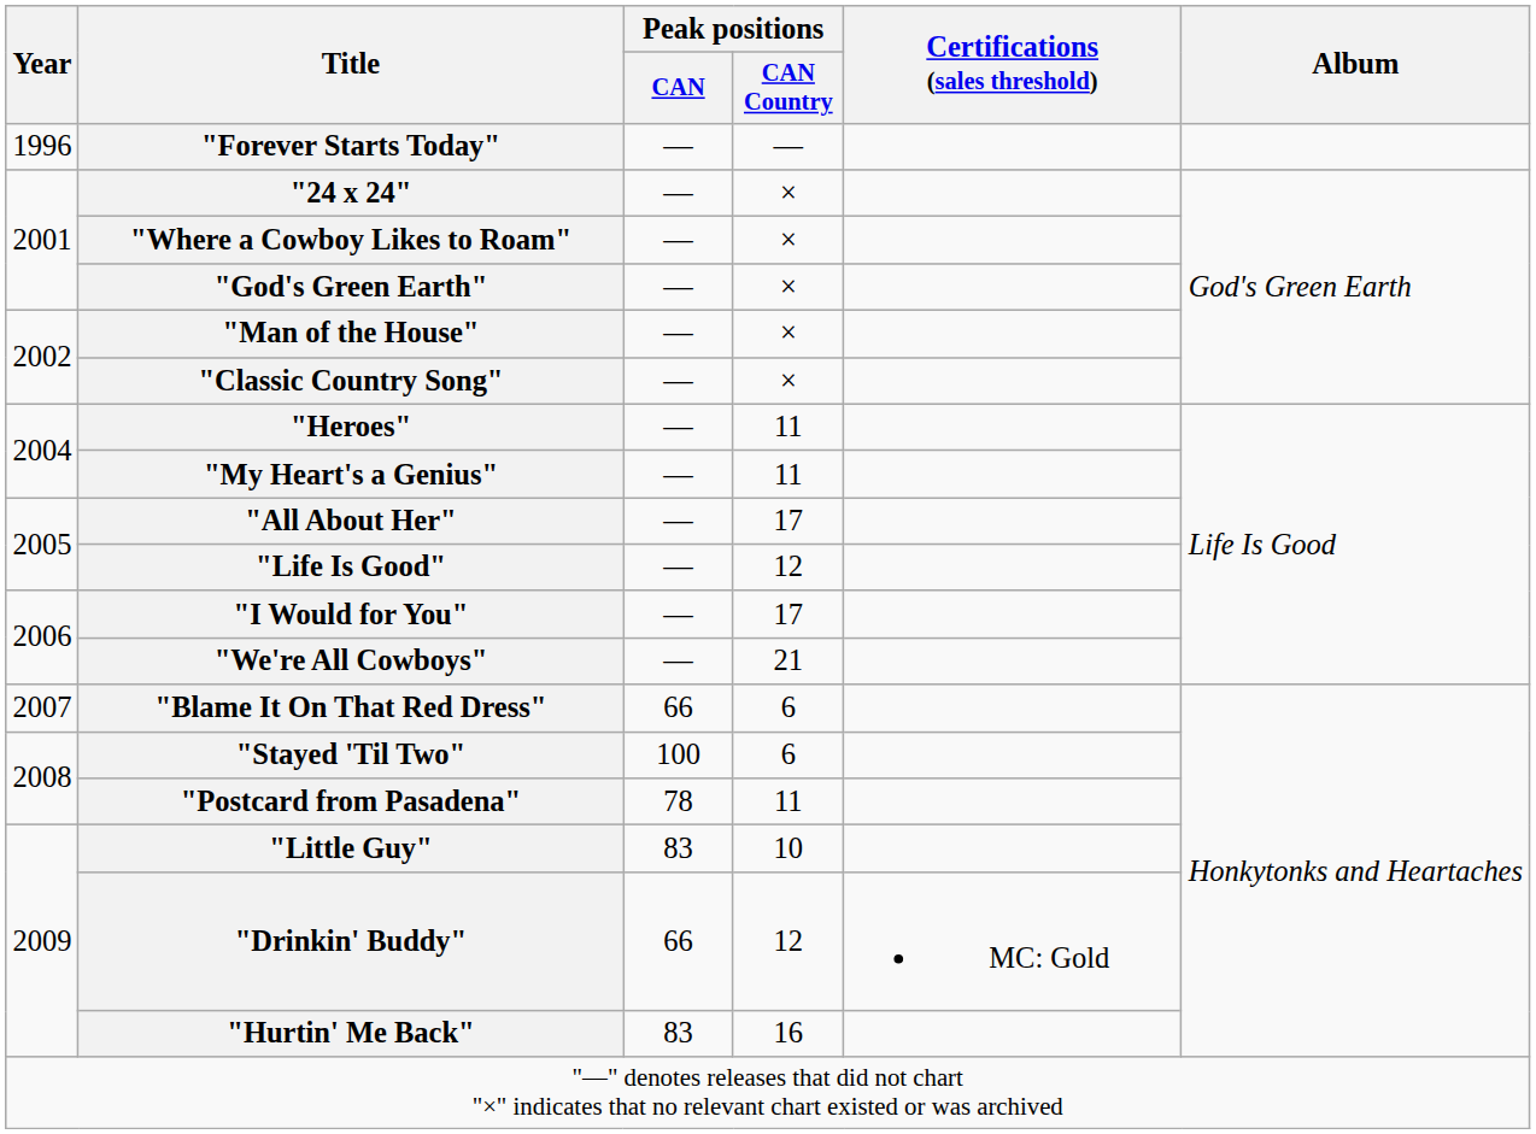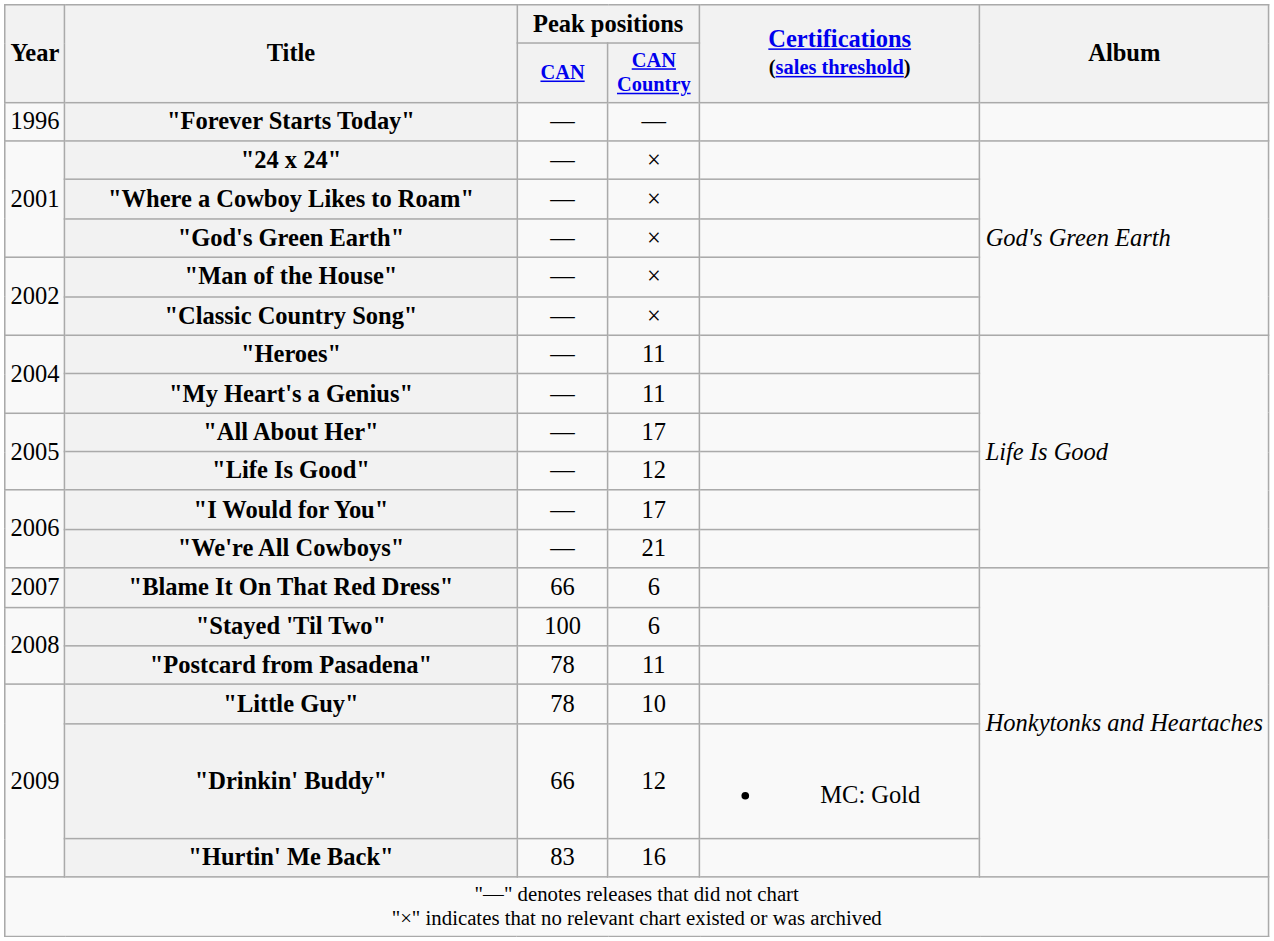 <table class="wikitable plainrowheaders" style="text-align:center;">
 <tr>
 <th rowspan="2">Year</th>
 <th rowspan="2" style="width:18em;">Title</th>
 <th colspan="2">Peak positions</th>
 <th rowspan="2" style="width:11em;"><a href='#'>Certifications</a><br><small>(<a href='#'>sales threshold</a>)</small></th>
 <th rowspan="2">Album</th>
 </tr>
 <tr style="font-size:smaller;">
 <th style="width:4em;"><a href='#'>CAN</a><br></th>
 <th style="width:4em;"><a href='#'>CAN Country</a><br></th>
 </tr>
 <tr>
 <td>1996</td>
 <th scope="row">"Forever Starts Today"</th>
 <td>—</td>
 <td>—</td>
 <td></td>
 <td></td>
 </tr>
 <tr>
 <td rowspan="3">2001</td>
 <th scope="row">"24 x 24"</th>
 <td>—</td>
 <td>×</td>
 <td></td>
 <td align="left" rowspan="5"><em>God's Green Earth</em></td>
 </tr>
 <tr>
 <th scope="row">"Where a Cowboy Likes to Roam"</th>
 <td>—</td>
 <td>×</td>
 <td></td>
 </tr>
 <tr>
 <th scope="row">"God's Green Earth"</th>
 <td>—</td>
 <td>×</td>
 <td></td>
 </tr>
 <tr>
 <td rowspan="2">2002</td>
 <th scope="row">"Man of the House"</th>
 <td>—</td>
 <td>×</td>
 <td></td>
 </tr>
 <tr>
 <th scope="row">"Classic Country Song"</th>
 <td>—</td>
 <td>×</td>
 <td></td>
 </tr>
 <tr>
 <td rowspan="2">2004</td>
 <th scope="row">"Heroes"</th>
 <td>—</td>
 <td>11</td>
 <td></td>
 <td align="left" rowspan="6"><em>Life Is Good</em></td>
 </tr>
 <tr>
 <th scope="row">"My Heart's a Genius"</th>
 <td>—</td>
 <td>11</td>
 <td></td>
 </tr>
 <tr>
 <td rowspan="2">2005</td>
 <th scope="row">"All About Her"</th>
 <td>—</td>
 <td>17</td>
 <td></td>
 </tr>
 <tr>
 <th scope="row">"Life Is Good"</th>
 <td>—</td>
 <td>12</td>
 <td></td>
 </tr>
 <tr>
 <td rowspan="2">2006</td>
 <th scope="row">"I Would for You"</th>
 <td>—</td>
 <td>17</td>
 <td></td>
 </tr>
 <tr>
 <th scope="row">"We're All Cowboys"</th>
 <td>—</td>
 <td>21</td>
 <td></td>
 </tr>
 <tr>
 <td>2007</td>
 <th scope="row">"Blame It On That Red Dress"</th>
 <td>66</td>
 <td>6</td>
 <td></td>
 <td align="left" rowspan="6"><em>Honkytonks and Heartaches</em></td>
 </tr>
 <tr>
 <td rowspan="2">2008</td>
 <th scope="row">"Stayed 'Til Two"</th>
 <td>100</td>
 <td>6</td>
 <td></td>
 </tr>
 <tr>
 <th scope="row">"Postcard from Pasadena"</th>
 <td>78</td>
 <td>11</td>
 <td></td>
 </tr>
 <tr>
 <td rowspan="3">2009</td>
 <th scope="row">"Little Guy"</th>
-<td>83</td>
+<td>78</td>
 <td>10</td>
 <td></td>
 </tr>
 <tr>
 <th scope="row">"Drinkin' Buddy"</th>
 <td>66</td>
 <td>12</td>
 <td><br><ul><li>MC: Gold</li></ul></td>
 </tr>
 <tr>
 <th scope="row">"Hurtin' Me Back"</th>
 <td>83</td>
 <td>16</td>
 <td></td>
 </tr>
 <tr>
 <td colspan="10" style="font-size:85%">"—" denotes releases that did not chart<br>"×" indicates that no relevant chart existed or was archived</td>
 </tr>
 </table>
